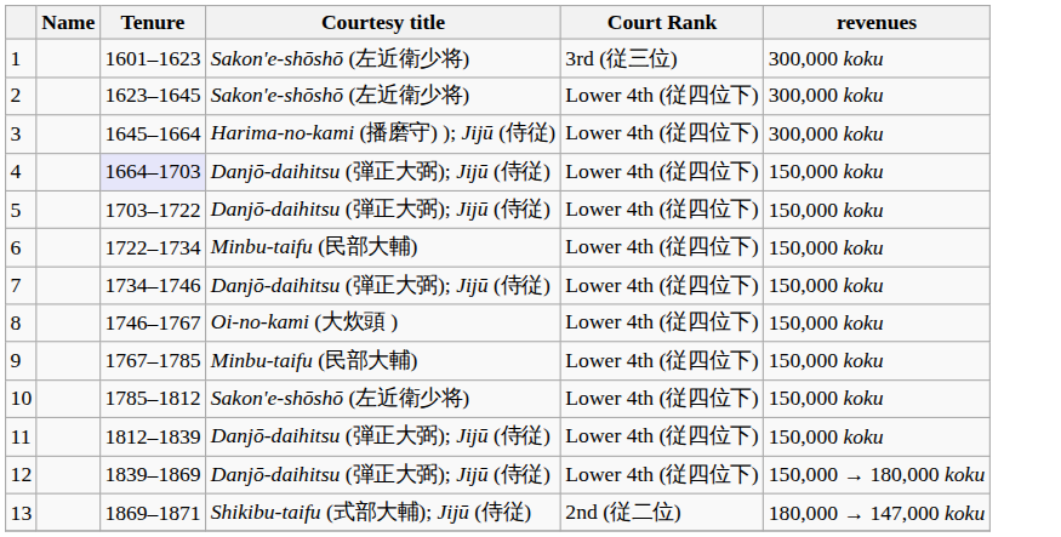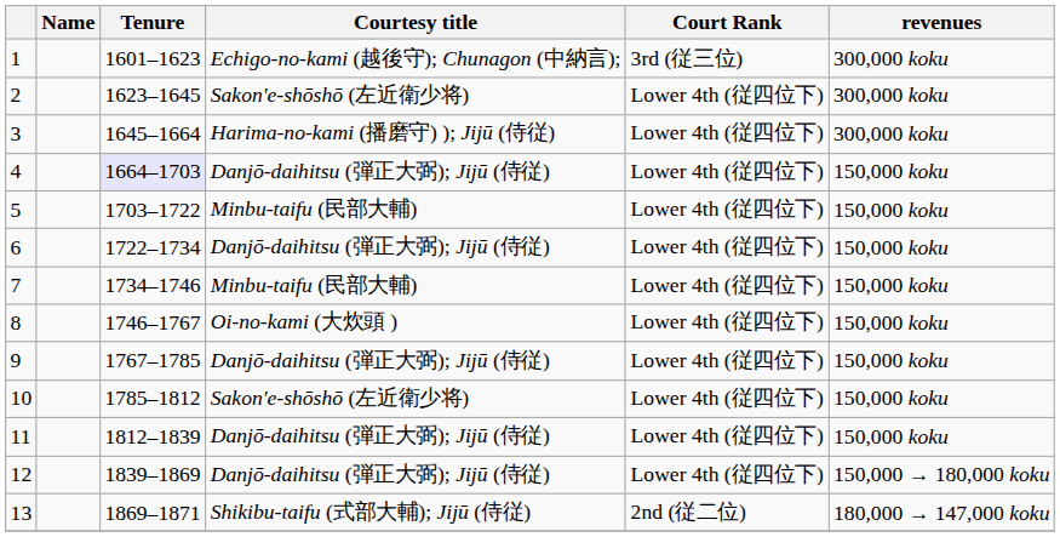 <table class=wikitable>
 <tr>
 <th></th>
 <th>Name</th>
 <th>Tenure</th>
 <th>Courtesy title</th>
 <th>Court Rank</th>
 <th>revenues</th>
 </tr>
 <tr>
 <td>1</td>
 <td></td>
 <td>1601–1623</td>
-<td><em>Sakon'e-shōshō</em> (左近衛少将)</td>
+<td><em>Echigo-no-kami</em> (越後守); <em>Chunagon</em> (中納言);</td>
 <td>3rd (従三位)　</td>
 <td>300,000 <em>koku</em></td>
 </tr>
 <tr>
 <td>2</td>
 <td></td>
 <td>1623–1645</td>
 <td><em>Sakon'e-shōshō</em> (左近衛少将)</td>
 <td>Lower 4th (従四位下)</td>
 <td>300,000 <em>koku</em></td>
 </tr>
 <tr>
 <td>3</td>
 <td></td>
 <td>1645–1664</td>
 <td><em>Harima-no-kami</em> (播磨守) ); <em>Jijū</em> (侍従)</td>
 <td>Lower 4th (従四位下)</td>
 <td>300,000 <em>koku</em></td>
 </tr>
 <tr>
 <td>4</td>
 <td></td>
 <td style="background: lavender;">1664–1703</td>
 <td><em>Danjō-daihitsu</em> (弾正大弼);  <em>Jijū</em> (侍従)</td>
 <td>Lower 4th (従四位下)</td>
 <td>150,000 <em>koku</em></td>
 </tr>
 <tr>
 <td>5</td>
 <td></td>
 <td>1703–1722</td>
-<td><em>Danjō-daihitsu</em> (弾正大弼);  <em>Jijū</em> (侍従)</td>
+<td><em>Minbu-taifu</em> (民部大輔)</td>
 <td>Lower 4th (従四位下)</td>
 <td>150,000 <em>koku</em></td>
 </tr>
 <tr>
 <td>6</td>
 <td></td>
 <td>1722–1734</td>
-<td><em>Minbu-taifu</em> (民部大輔)</td>
+<td><em>Danjō-daihitsu</em> (弾正大弼);  <em>Jijū</em> (侍従)</td>
 <td>Lower 4th (従四位下)</td>
 <td>150,000 <em>koku</em></td>
 </tr>
 <tr>
 <td>7</td>
 <td></td>
 <td>1734–1746</td>
-<td><em>Danjō-daihitsu</em> (弾正大弼);  <em>Jijū</em> (侍従)</td>
+<td><em>Minbu-taifu</em> (民部大輔)</td>
 <td>Lower 4th (従四位下)</td>
 <td>150,000 <em>koku</em></td>
 </tr>
 <tr>
 <td>8</td>
 <td></td>
 <td>1746–1767</td>
 <td><em>Oi-no-kami</em> (大炊頭 )</td>
 <td>Lower 4th (従四位下)</td>
 <td>150,000 <em>koku</em></td>
 </tr>
 <tr>
 <td>9</td>
 <td></td>
 <td>1767–1785</td>
-<td><em>Minbu-taifu</em> (民部大輔)</td>
+<td><em>Danjō-daihitsu</em> (弾正大弼);  <em>Jijū</em> (侍従)</td>
 <td>Lower 4th (従四位下)</td>
 <td>150,000 <em>koku</em></td>
 </tr>
 <tr>
 <td>10</td>
 <td></td>
 <td>1785–1812</td>
 <td><em>Sakon'e-shōshō</em> (左近衛少将)</td>
 <td>Lower 4th (従四位下)</td>
 <td>150,000 <em>koku</em></td>
 </tr>
 <tr>
 <td>11</td>
 <td></td>
 <td>1812–1839</td>
 <td><em>Danjō-daihitsu</em> (弾正大弼);  <em>Jijū</em> (侍従)</td>
 <td>Lower 4th (従四位下)</td>
 <td>150,000 <em>koku</em></td>
 </tr>
 <tr>
 <td>12</td>
 <td></td>
 <td>1839–1869</td>
 <td><em>Danjō-daihitsu</em> (弾正大弼);  <em>Jijū</em> (侍従)</td>
 <td>Lower 4th (従四位下)</td>
 <td>150,000 → 180,000 <em>koku</em></td>
 </tr>
 <tr>
 <td>13</td>
 <td></td>
 <td>1869–1871</td>
 <td><em>Shikibu-taifu</em>  (式部大輔);  <em>Jijū</em> (侍従)</td>
 <td>2nd (従二位)</td>
 <td>180,000 → 147,000 <em>koku</em></td>
 </tr>
 <tr>
 </tr>
 </table>
